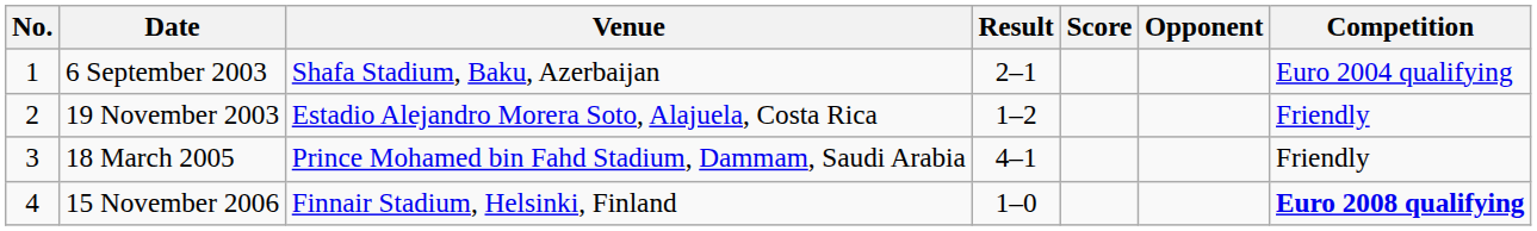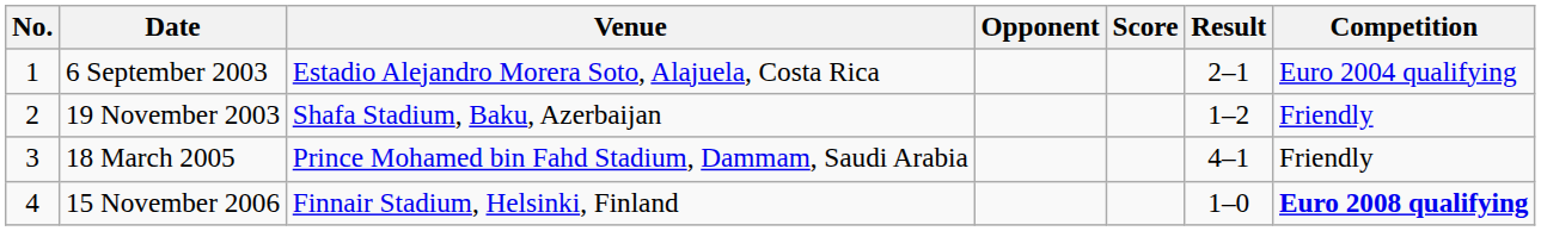 <table class="wikitable sortable">
 <tr>
 <th scope="col">No.</th>
 <th scope="col">Date</th>
 <th scope="col">Venue</th>
+<th scope="col">Opponent</th>
+<th scope="col">Score</th>
 <th scope="col">Result</th>
-<th scope="col">Score</th>
-<th scope="col">Opponent</th>
 <th scope="col">Competition</th>
 </tr>
 <tr>
 <td align="center">1</td>
 <td>6 September 2003</td>
-<td><a href='#'>Shafa Stadium</a>, <a href='#'>Baku</a>, Azerbaijan</td>
-<td align="center">2–1</td>
+<td><a href='#'>Estadio Alejandro Morera Soto</a>, <a href='#'>Alajuela</a>, Costa Rica</td>
 <td></td>
 <td></td>
+<td align="center">2–1</td>
 <td><a href='#'>Euro 2004 qualifying</a></td>
 </tr>
 <tr>
 <td align="center">2</td>
 <td>19 November 2003</td>
-<td><a href='#'>Estadio Alejandro Morera Soto</a>, <a href='#'>Alajuela</a>, Costa Rica</td>
-<td align="center">1–2</td>
+<td><a href='#'>Shafa Stadium</a>, <a href='#'>Baku</a>, Azerbaijan</td>
 <td></td>
 <td></td>
+<td align="center">1–2</td>
 <td><a href='#'>Friendly</a></td>
 </tr>
 <tr>
 <td align="center">3</td>
 <td>18 March 2005</td>
 <td><a href='#'>Prince Mohamed bin Fahd Stadium</a>, <a href='#'>Dammam</a>, Saudi Arabia</td>
-<td align="center">4–1</td>
 <td></td>
 <td></td>
+<td align="center">4–1</td>
 <td>Friendly</td>
 </tr>
 <tr>
 <td align="center">4</td>
 <td>15 November 2006</td>
 <td><a href='#'>Finnair Stadium</a>, <a href='#'>Helsinki</a>, Finland</td>
-<td align="center">1–0</td>
 <td></td>
 <td></td>
+<td align="center">1–0</td>
 <td><strong><a href='#'>Euro 2008 qualifying</a></strong></td>
 </tr>
 </table>
